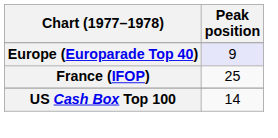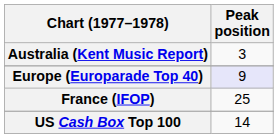 <table class="wikitable sortable plainrowheaders" style="text-align:center">
 <tr>
 <th>Chart (1977–1978)</th>
 <th>Peak<br>position</th>
+</tr>
+<tr>
+<th scope="row">Australia (<a href='#'>Kent Music Report</a>)</th>
+<td>3</td>
 </tr>
 <tr>
 </tr>
 <tr>
 </tr>
 <tr>
 </tr>
 <tr>
 <th scope="row">Europe (<a href='#'>Europarade Top 40</a>)</th>
 <td style="background: lavender;">9</td>
 </tr>
 <tr>
 <th scope="row">France (<a href='#'>IFOP</a>)</th>
 <td>25</td>
 </tr>
 <tr>
 </tr>
 <tr>
 </tr>
 <tr>
 </tr>
 <tr>
 </tr>
 <tr>
 </tr>
 <tr>
 </tr>
 <tr>
 </tr>
 <tr>
 </tr>
 <tr>
 <th scope="row">US <em><a href='#'>Cash Box</a></em> Top 100</th>
 <td>14</td>
 </tr>
 </table>
